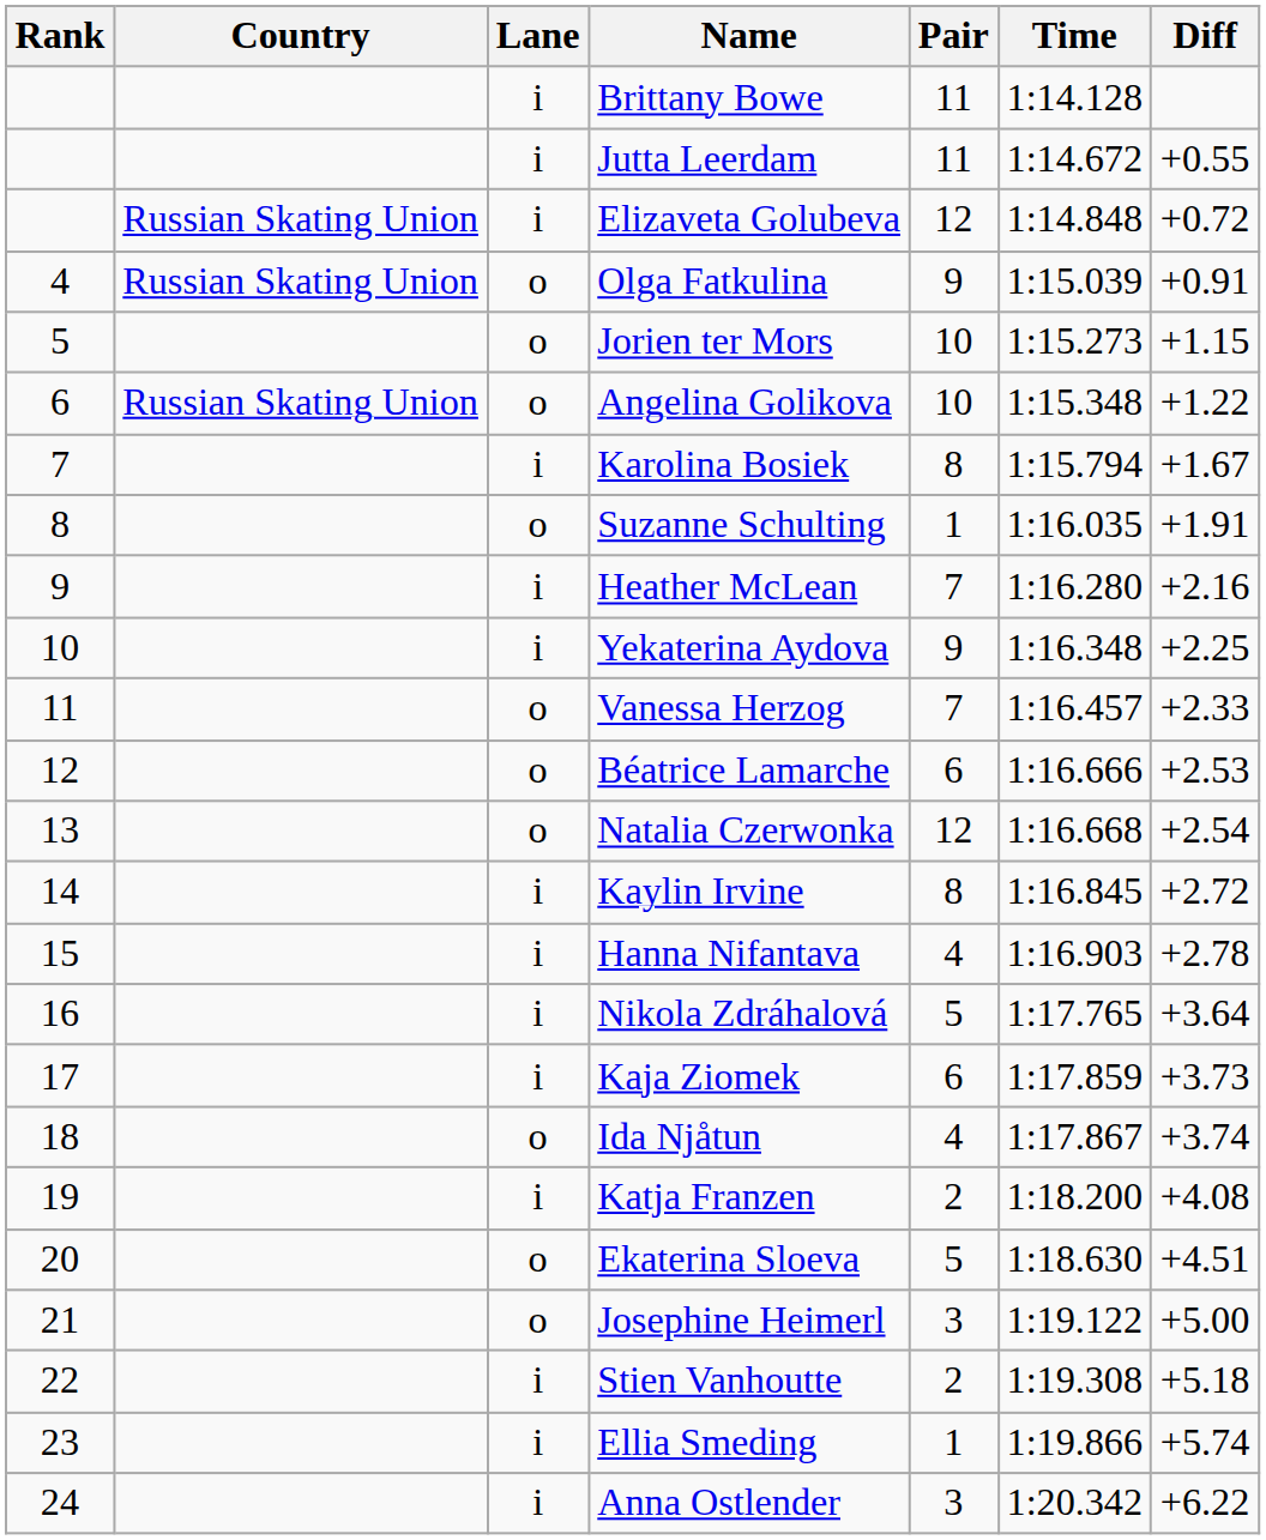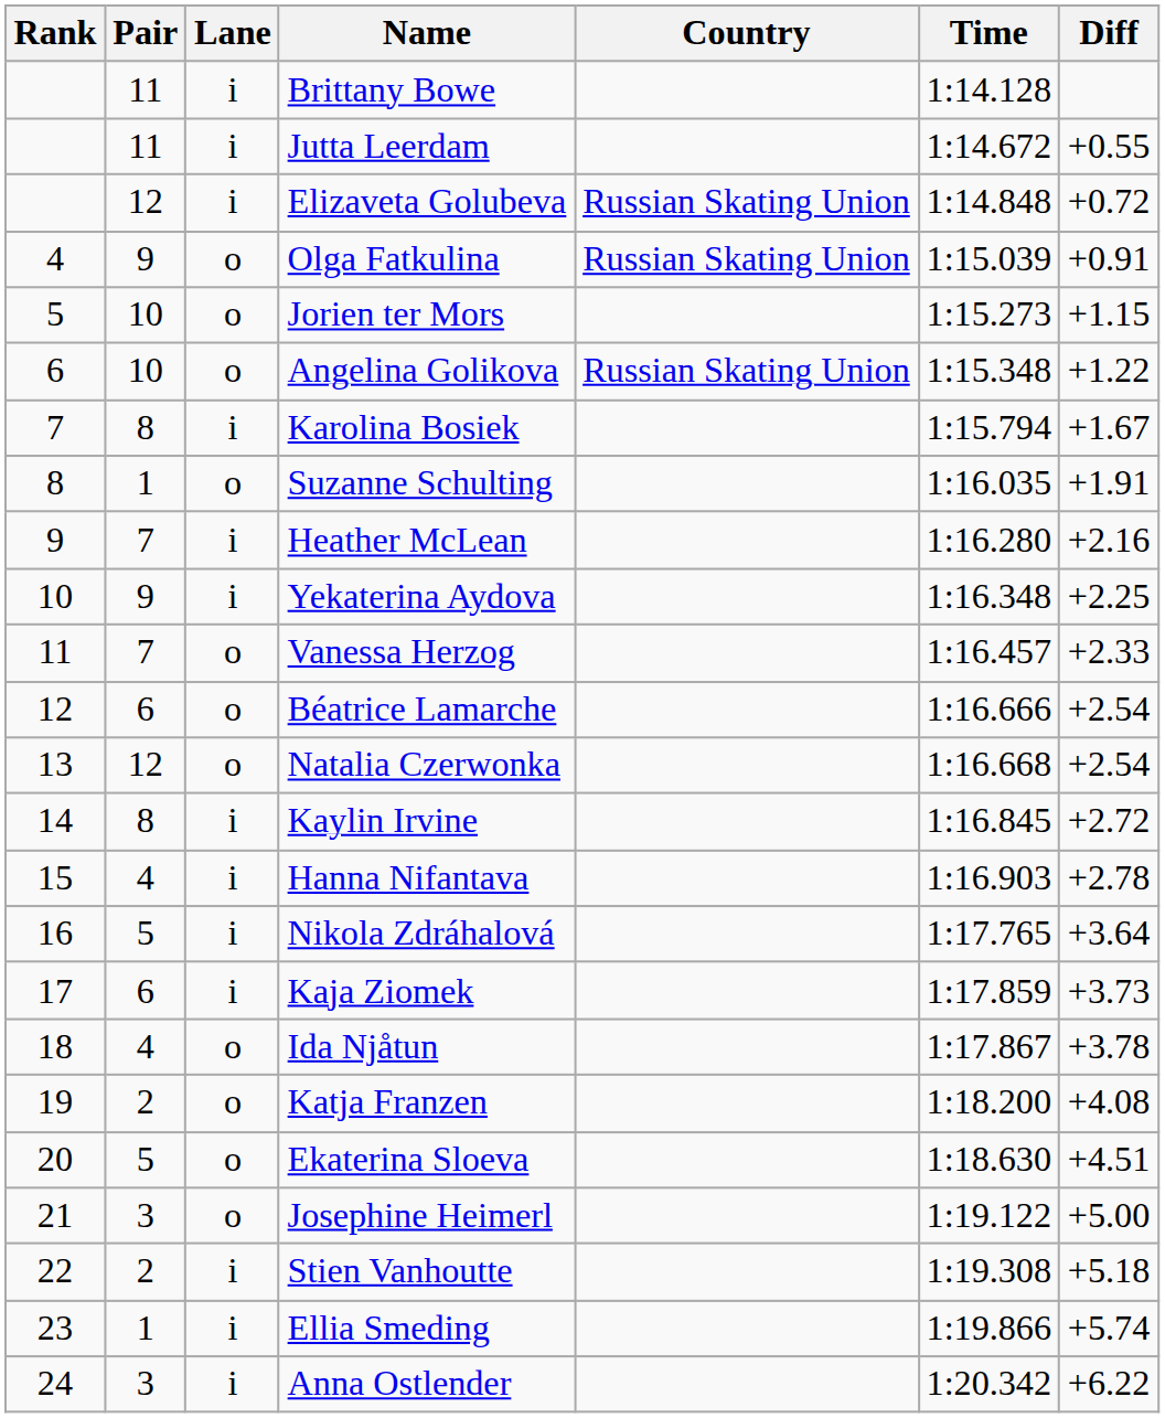 <table class="wikitable sortable" style="text-align:center">
 <tr>
 <th>Rank</th>
-<th>Country</th>
+<th>Pair</th>
 <th>Lane</th>
 <th>Name</th>
-<th>Pair</th>
+<th>Country</th>
 <th>Time</th>
 <th>Diff</th>
 </tr>
 <tr>
 <td></td>
-<td align=left></td>
+<td>11</td>
 <td>i</td>
 <td align=left><a href='#'>Brittany Bowe</a></td>
-<td>11</td>
+<td align=left></td>
 <td>1:14.128</td>
 <td></td>
 </tr>
 <tr>
 <td></td>
-<td align=left></td>
+<td>11</td>
 <td>i</td>
 <td align=left><a href='#'>Jutta Leerdam</a></td>
-<td>11</td>
+<td align=left></td>
 <td>1:14.672</td>
 <td>+0.55</td>
 </tr>
 <tr>
 <td></td>
-<td align=left><a href='#'>Russian Skating Union</a></td>
+<td>12</td>
 <td>i</td>
 <td align=left><a href='#'>Elizaveta Golubeva</a></td>
-<td>12</td>
+<td align=left><a href='#'>Russian Skating Union</a></td>
 <td>1:14.848</td>
 <td>+0.72</td>
 </tr>
 <tr>
 <td>4</td>
-<td align=left><a href='#'>Russian Skating Union</a></td>
+<td>9</td>
 <td>o</td>
 <td align=left><a href='#'>Olga Fatkulina</a></td>
-<td>9</td>
+<td align=left><a href='#'>Russian Skating Union</a></td>
 <td>1:15.039</td>
 <td>+0.91</td>
 </tr>
 <tr>
 <td>5</td>
-<td align=left></td>
+<td>10</td>
 <td>o</td>
 <td align=left><a href='#'>Jorien ter Mors</a></td>
-<td>10</td>
+<td align=left></td>
 <td>1:15.273</td>
 <td>+1.15</td>
 </tr>
 <tr>
 <td>6</td>
-<td align=left><a href='#'>Russian Skating Union</a></td>
+<td>10</td>
 <td>o</td>
 <td align=left><a href='#'>Angelina Golikova</a></td>
-<td>10</td>
+<td align=left><a href='#'>Russian Skating Union</a></td>
 <td>1:15.348</td>
 <td>+1.22</td>
 </tr>
 <tr>
 <td>7</td>
-<td align=left></td>
+<td>8</td>
 <td>i</td>
 <td align=left><a href='#'>Karolina Bosiek</a></td>
-<td>8</td>
+<td align=left></td>
 <td>1:15.794</td>
 <td>+1.67</td>
 </tr>
 <tr>
 <td>8</td>
-<td align=left></td>
+<td>1</td>
 <td>o</td>
 <td align=left><a href='#'>Suzanne Schulting</a></td>
-<td>1</td>
+<td align=left></td>
 <td>1:16.035</td>
 <td>+1.91</td>
 </tr>
 <tr>
 <td>9</td>
-<td align=left></td>
+<td>7</td>
 <td>i</td>
 <td align=left><a href='#'>Heather McLean</a></td>
-<td>7</td>
+<td align=left></td>
 <td>1:16.280</td>
 <td>+2.16</td>
 </tr>
 <tr>
 <td>10</td>
-<td align=left></td>
+<td>9</td>
 <td>i</td>
 <td align=left><a href='#'>Yekaterina Aydova</a></td>
-<td>9</td>
+<td align=left></td>
 <td>1:16.348</td>
 <td>+2.25</td>
 </tr>
 <tr>
 <td>11</td>
-<td align=left></td>
+<td>7</td>
 <td>o</td>
 <td align=left><a href='#'>Vanessa Herzog</a></td>
-<td>7</td>
+<td align=left></td>
 <td>1:16.457</td>
 <td>+2.33</td>
 </tr>
 <tr>
 <td>12</td>
-<td align=left></td>
+<td>6</td>
 <td>o</td>
 <td align=left><a href='#'>Béatrice Lamarche</a></td>
-<td>6</td>
+<td align=left></td>
 <td>1:16.666</td>
-<td>+2.53</td>
+<td>+2.54</td>
 </tr>
 <tr>
 <td>13</td>
-<td align=left></td>
+<td>12</td>
 <td>o</td>
 <td align=left><a href='#'>Natalia Czerwonka</a></td>
-<td>12</td>
+<td align=left></td>
 <td>1:16.668</td>
 <td>+2.54</td>
 </tr>
 <tr>
 <td>14</td>
-<td align=left></td>
+<td>8</td>
 <td>i</td>
 <td align=left><a href='#'>Kaylin Irvine</a></td>
-<td>8</td>
+<td align=left></td>
 <td>1:16.845</td>
 <td>+2.72</td>
 </tr>
 <tr>
 <td>15</td>
-<td align=left></td>
+<td>4</td>
 <td>i</td>
 <td align=left><a href='#'>Hanna Nifantava</a></td>
-<td>4</td>
+<td align=left></td>
 <td>1:16.903</td>
 <td>+2.78</td>
 </tr>
 <tr>
 <td>16</td>
-<td align=left></td>
+<td>5</td>
 <td>i</td>
 <td align=left><a href='#'>Nikola Zdráhalová</a></td>
-<td>5</td>
+<td align=left></td>
 <td>1:17.765</td>
 <td>+3.64</td>
 </tr>
 <tr>
 <td>17</td>
-<td align=left></td>
+<td>6</td>
 <td>i</td>
 <td align=left><a href='#'>Kaja Ziomek</a></td>
-<td>6</td>
+<td align=left></td>
 <td>1:17.859</td>
 <td>+3.73</td>
 </tr>
 <tr>
 <td>18</td>
-<td align=left></td>
+<td>4</td>
 <td>o</td>
 <td align=left><a href='#'>Ida Njåtun</a></td>
-<td>4</td>
+<td align=left></td>
 <td>1:17.867</td>
-<td>+3.74</td>
+<td>+3.78</td>
 </tr>
 <tr>
 <td>19</td>
+<td>2</td>
+<td>o</td>
+<td align=left><a href='#'>Katja Franzen</a></td>
 <td align=left></td>
-<td>i</td>
-<td align=left><a href='#'>Katja Franzen</a></td>
-<td>2</td>
 <td>1:18.200</td>
 <td>+4.08</td>
 </tr>
 <tr>
 <td>20</td>
-<td align=left></td>
+<td>5</td>
 <td>o</td>
 <td align=left><a href='#'>Ekaterina Sloeva</a></td>
-<td>5</td>
+<td align=left></td>
 <td>1:18.630</td>
 <td>+4.51</td>
 </tr>
 <tr>
 <td>21</td>
-<td align=left></td>
+<td>3</td>
 <td>o</td>
 <td align=left><a href='#'>Josephine Heimerl</a></td>
-<td>3</td>
+<td align=left></td>
 <td>1:19.122</td>
 <td>+5.00</td>
 </tr>
 <tr>
 <td>22</td>
-<td align=left></td>
+<td>2</td>
 <td>i</td>
 <td align=left><a href='#'>Stien Vanhoutte</a></td>
-<td>2</td>
+<td align=left></td>
 <td>1:19.308</td>
 <td>+5.18</td>
 </tr>
 <tr>
 <td>23</td>
-<td align=left></td>
+<td>1</td>
 <td>i</td>
 <td align=left><a href='#'>Ellia Smeding</a></td>
-<td>1</td>
+<td align=left></td>
 <td>1:19.866</td>
 <td>+5.74</td>
 </tr>
 <tr>
 <td>24</td>
-<td align=left></td>
+<td>3</td>
 <td>i</td>
 <td align=left><a href='#'>Anna Ostlender</a></td>
-<td>3</td>
+<td align=left></td>
 <td>1:20.342</td>
 <td>+6.22</td>
 </tr>
 </table>
